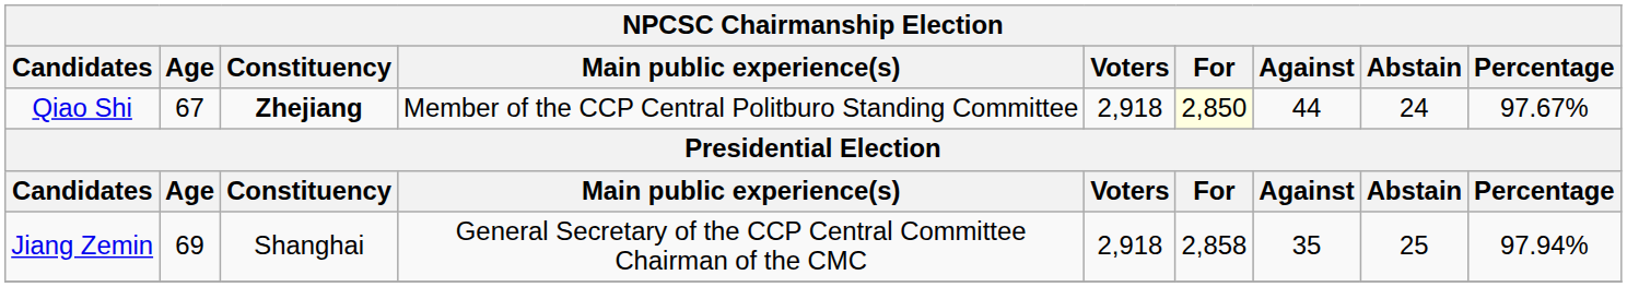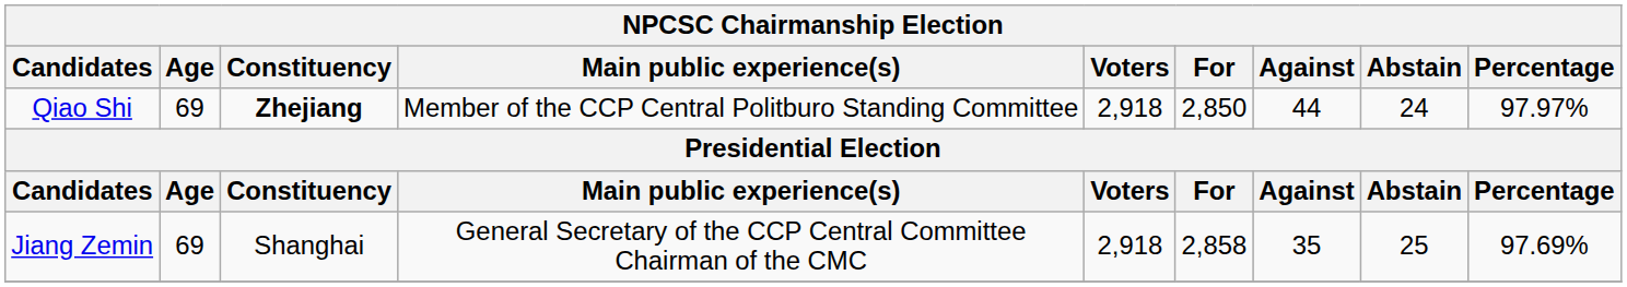 <table class="wikitable" style="text-align: center;">
 <tr>
 <th colspan=9>NPCSC Chairmanship Election</th>
 </tr>
 <tr>
 <th>Candidates</th>
 <th>Age</th>
 <th>Constituency</th>
 <th>Main public experience(s)</th>
 <th>Voters</th>
 <th>For</th>
 <th>Against</th>
 <th>Abstain</th>
 <th>Percentage</th>
 </tr>
 <tr>
 <td><a href='#'>Qiao Shi</a> </td>
-<td>67</td>
+<td>69</td>
 <td><strong>Zhejiang</strong></td>
 <td>Member of the CCP Central Politburo Standing Committee</td>
 <td>2,918</td>
-<td style="background: lightyellow;">2,850</td>
+<td>2,850</td>
 <td>44</td>
 <td>24</td>
-<td>97.67%</td>
+<td>97.97%</td>
 </tr>
 <tr>
 <th colspan=9>Presidential Election</th>
 </tr>
 <tr>
 <th>Candidates</th>
 <th>Age</th>
 <th>Constituency</th>
 <th>Main public experience(s)</th>
 <th>Voters</th>
 <th>For</th>
 <th>Against</th>
 <th>Abstain</th>
 <th>Percentage</th>
 </tr>
 <tr>
 <td><a href='#'>Jiang Zemin</a> </td>
 <td>69</td>
 <td>Shanghai</td>
 <td>General Secretary of the CCP Central Committee<br>Chairman of the CMC</td>
 <td>2,918</td>
 <td>2,858</td>
 <td>35</td>
 <td>25</td>
-<td>97.94%</td>
+<td>97.69%</td>
 </tr>
 <tr>
 </tr>
 </table>
